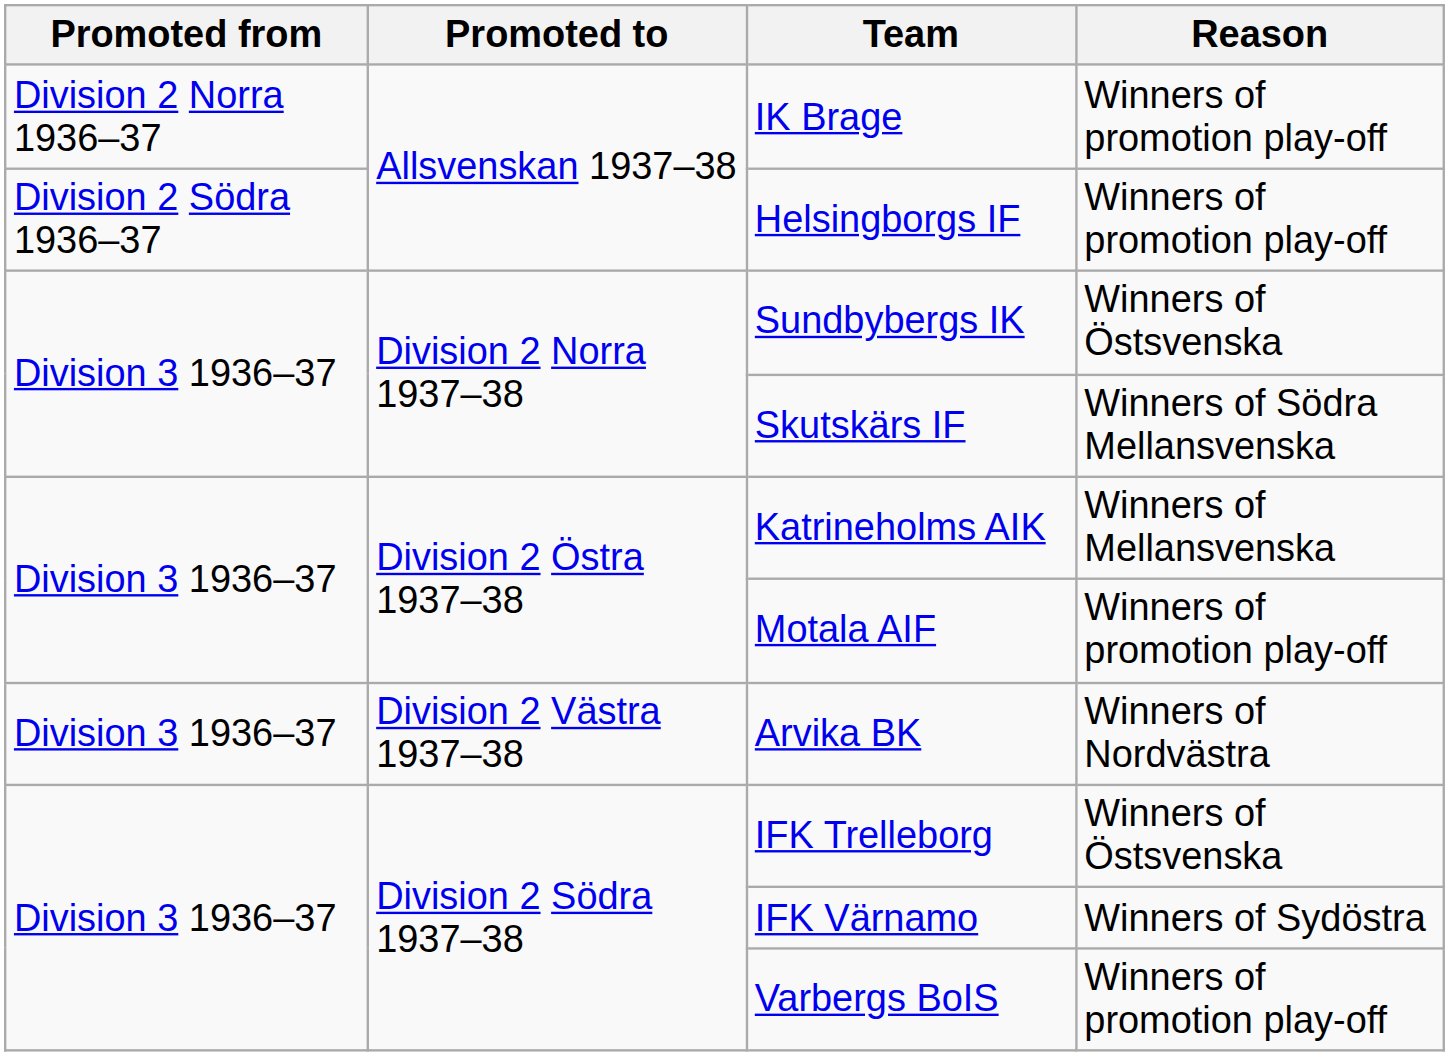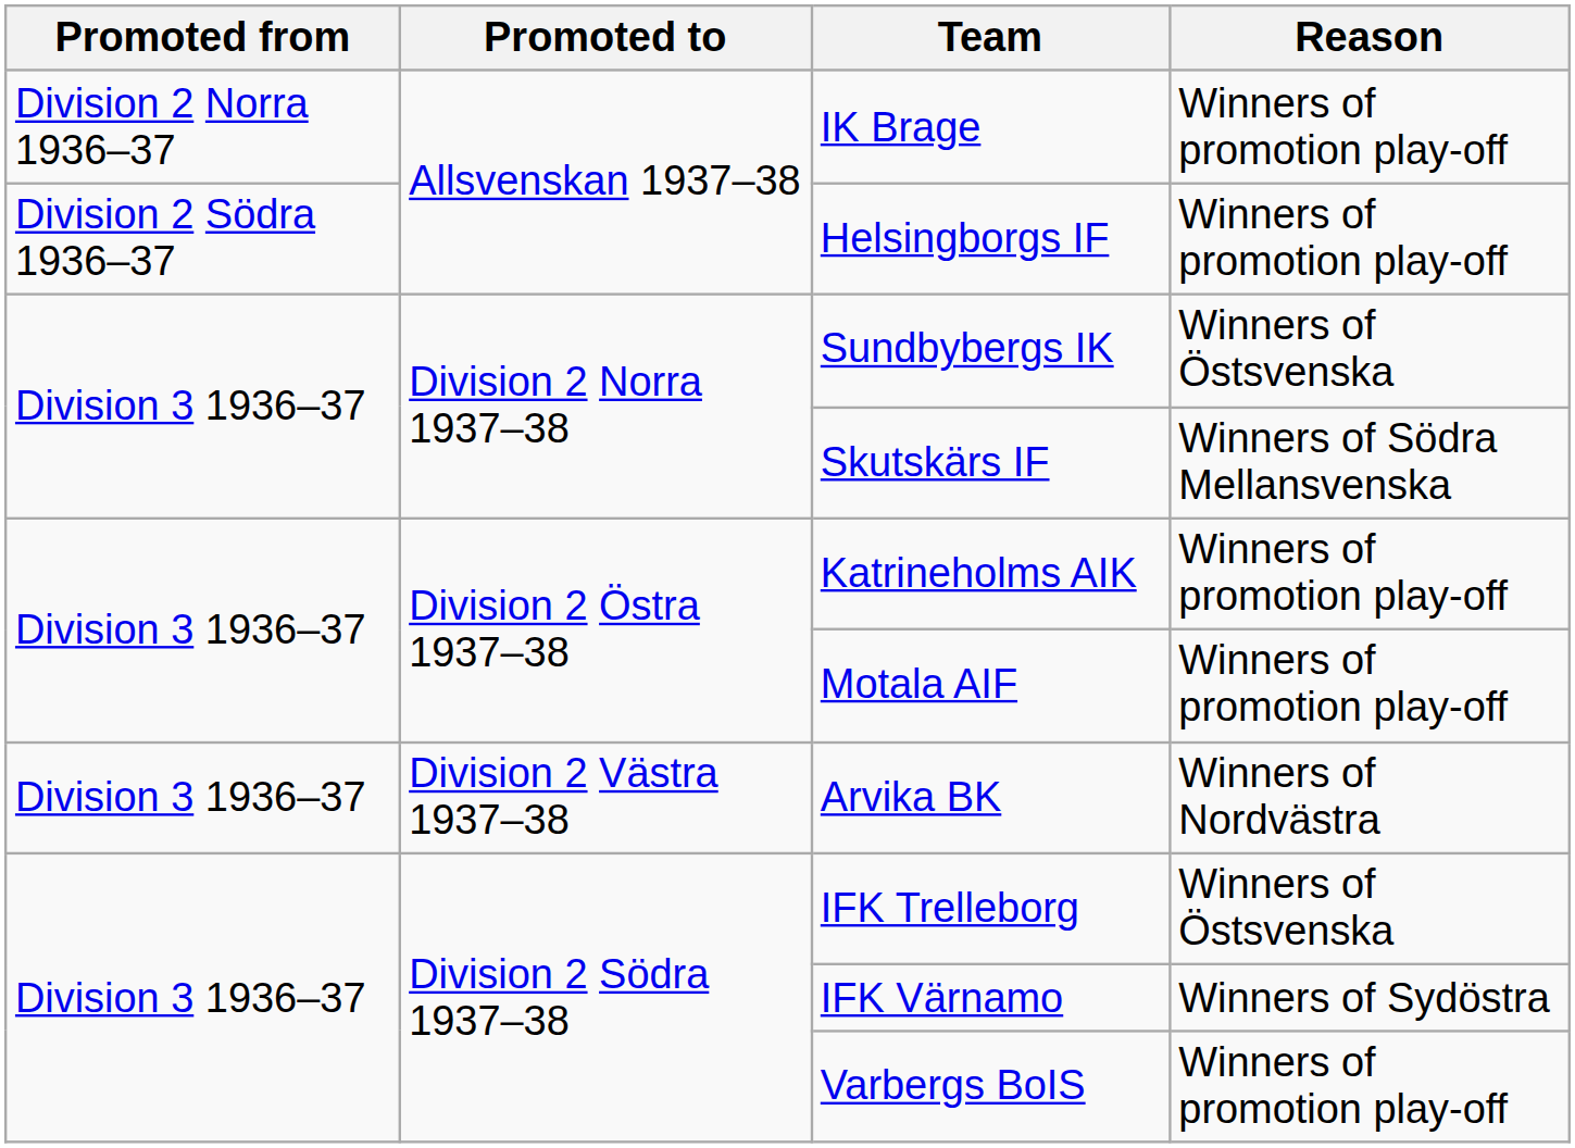 <table class="wikitable" style="text-align: left;">
 <tr>
 <th style="width: 275px;">Promoted from</th>
 <th style="width: 275px;">Promoted to</th>
 <th style="width: 200px;">Team</th>
 <th style="width: 225px;">Reason</th>
 </tr>
 <tr>
 <td><a href='#'>Division 2</a> <a href='#'>Norra</a> 1936–37</td>
 <td rowspan=2><a href='#'>Allsvenskan</a> 1937–38</td>
 <td><a href='#'>IK Brage</a></td>
 <td>Winners of promotion play-off</td>
 </tr>
 <tr>
 <td><a href='#'>Division 2</a> <a href='#'>Södra</a> 1936–37</td>
 <td><a href='#'>Helsingborgs IF</a></td>
 <td>Winners of promotion play-off</td>
 </tr>
 <tr>
 <td rowspan=2><a href='#'>Division 3</a> 1936–37</td>
 <td rowspan=2><a href='#'>Division 2</a> <a href='#'>Norra</a> 1937–38</td>
 <td><a href='#'>Sundbybergs IK</a></td>
 <td>Winners of Östsvenska</td>
 </tr>
 <tr>
 <td><a href='#'>Skutskärs IF</a></td>
 <td>Winners of Södra Mellansvenska</td>
 </tr>
 <tr>
 <td rowspan=2><a href='#'>Division 3</a> 1936–37</td>
 <td rowspan=2><a href='#'>Division 2</a> <a href='#'>Östra</a> 1937–38</td>
 <td><a href='#'>Katrineholms AIK</a></td>
-<td>Winners of Mellansvenska</td>
+<td>Winners of promotion play-off</td>
 </tr>
 <tr>
 <td><a href='#'>Motala AIF</a></td>
 <td>Winners of promotion play-off</td>
 </tr>
 <tr>
 <td><a href='#'>Division 3</a> 1936–37</td>
 <td><a href='#'>Division 2</a> <a href='#'>Västra</a> 1937–38</td>
 <td><a href='#'>Arvika BK</a></td>
 <td>Winners of Nordvästra</td>
 </tr>
 <tr>
 <td rowspan=3><a href='#'>Division 3</a> 1936–37</td>
 <td rowspan=3><a href='#'>Division 2</a> <a href='#'>Södra</a> 1937–38</td>
 <td><a href='#'>IFK Trelleborg</a></td>
 <td>Winners of Östsvenska</td>
 </tr>
 <tr>
 <td><a href='#'>IFK Värnamo</a></td>
 <td>Winners of Sydöstra</td>
 </tr>
 <tr>
 <td><a href='#'>Varbergs BoIS</a></td>
 <td>Winners of promotion play-off</td>
 </tr>
 </table>
